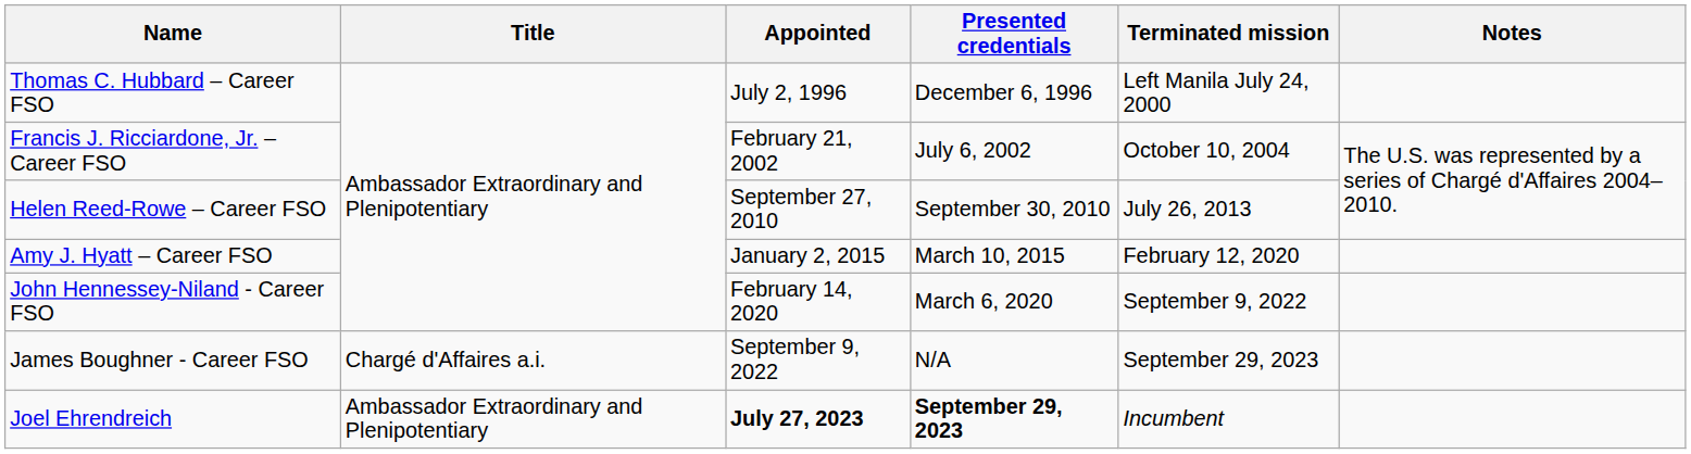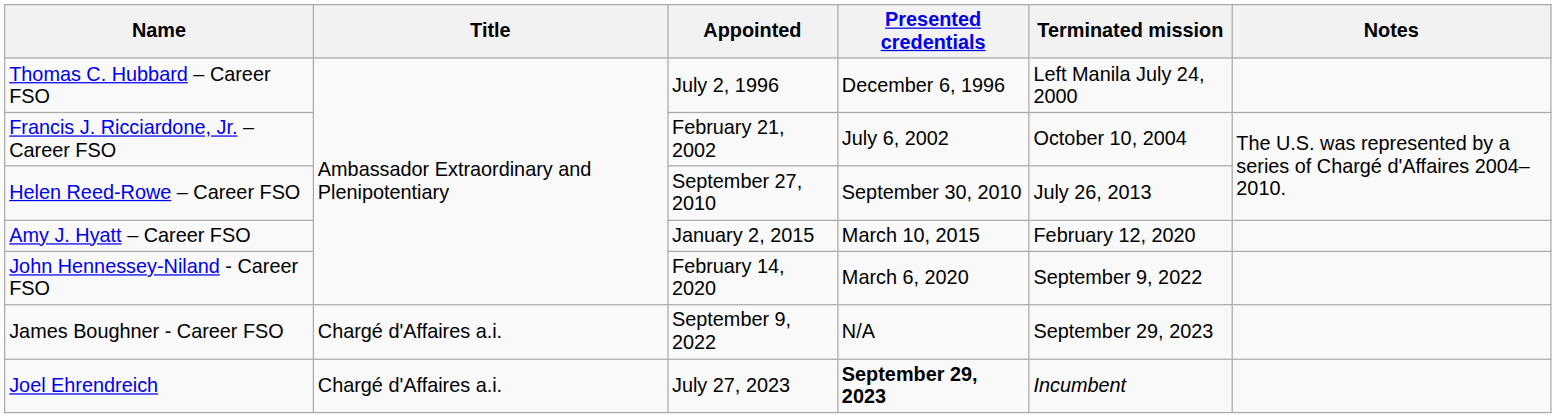 <table class="wikitable">
 <tr>
 <th>Name</th>
 <th>Title</th>
 <th>Appointed</th>
 <th><a href='#'>Presented credentials</a></th>
 <th>Terminated mission</th>
 <th style="width: 250px;">Notes</th>
 </tr>
 <tr>
 <td><a href='#'>Thomas C. Hubbard</a> – Career FSO</td>
 <td rowspan=5>Ambassador Extraordinary and Plenipotentiary</td>
 <td>July 2, 1996</td>
 <td>December 6, 1996</td>
 <td>Left Manila July 24, 2000</td>
 <td></td>
 </tr>
 <tr>
 <td><a href='#'>Francis J. Ricciardone, Jr.</a> – Career FSO</td>
 <td>February 21, 2002</td>
 <td>July 6, 2002</td>
 <td>October 10, 2004</td>
 <td rowspan="2">The U.S. was represented by a series of Chargé d'Affaires 2004–2010.</td>
 </tr>
 <tr>
 <td><a href='#'>Helen Reed-Rowe</a> – Career FSO</td>
 <td>September 27, 2010</td>
 <td>September 30, 2010</td>
 <td>July 26, 2013</td>
 </tr>
 <tr>
 <td><a href='#'>Amy J. Hyatt</a> – Career FSO</td>
 <td>January 2, 2015</td>
 <td>March 10, 2015</td>
 <td>February 12, 2020</td>
 <td></td>
 </tr>
 <tr>
 <td><a href='#'>John Hennessey-Niland</a> - Career FSO</td>
 <td>February 14, 2020</td>
 <td>March 6, 2020</td>
 <td>September 9, 2022</td>
 <td></td>
 </tr>
 <tr>
 <td>James Boughner - Career FSO</td>
 <td>Chargé d'Affaires a.i.</td>
 <td>September 9, 2022</td>
 <td>N/A</td>
 <td>September 29, 2023</td>
 <td></td>
 </tr>
 <tr>
 <td><a href='#'>Joel Ehrendreich</a></td>
-<td>Ambassador Extraordinary and Plenipotentiary</td>
-<td><strong>July 27, 2023</strong></td>
+<td>Chargé d'Affaires a.i.</td>
+<td>July 27, 2023</td>
 <td><strong>September 29, 2023</strong></td>
 <td><em>Incumbent</em></td>
 <td></td>
 </tr>
 </table>
